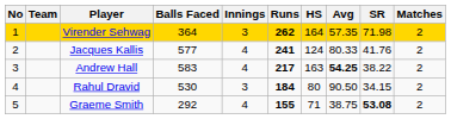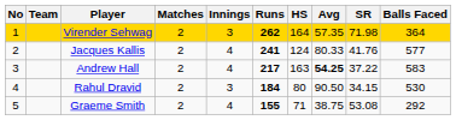 <table class="wikitable sortable" border="1">
 <tr>
 <th>No</th>
 <th>Team</th>
 <th>Player</th>
-<th>Balls Faced</th>
+<th>Matches</th>
 <th>Innings</th>
 <th>Runs</th>
 <th>HS</th>
 <th>Avg</th>
 <th>SR</th>
-<th>Matches</th>
+<th>Balls Faced</th>
 </tr>
 <tr style="background:gold" align="center">
 <td>1</td>
 <td></td>
 <td><a href='#'>Virender Sehwag</a></td>
-<td>364</td>
+<td>2</td>
 <td>3</td>
 <td><strong>262</strong></td>
 <td>164</td>
 <td>57.35</td>
 <td>71.98</td>
-<td>2</td>
+<td>364</td>
 </tr>
 <tr align="center">
 <td>2</td>
 <td></td>
 <td><a href='#'>Jacques Kallis</a></td>
-<td>577</td>
+<td>2</td>
 <td>4</td>
 <td><strong>241</strong></td>
 <td>124</td>
 <td>80.33</td>
 <td>41.76</td>
-<td>2</td>
+<td>577</td>
 </tr>
 <tr align="center">
 <td>3</td>
 <td></td>
 <td><a href='#'>Andrew Hall</a></td>
-<td>583</td>
+<td>2</td>
 <td>4</td>
 <td><strong>217</strong></td>
 <td>163</td>
 <td><strong>54.25</strong></td>
-<td>38.22</td>
-<td>2</td>
+<td>37.22</td>
+<td>583</td>
 </tr>
 <tr align="center">
 <td>4</td>
 <td></td>
 <td><a href='#'>Rahul Dravid</a></td>
-<td>530</td>
+<td>2</td>
 <td>3</td>
 <td><strong>184</strong></td>
 <td>80</td>
 <td>90.50</td>
 <td>34.15</td>
-<td>2</td>
+<td>530</td>
 </tr>
 <tr align="center">
 <td>5</td>
 <td></td>
 <td><a href='#'>Graeme Smith</a></td>
-<td>292</td>
+<td>2</td>
 <td>4</td>
 <td><strong>155</strong></td>
 <td>71</td>
 <td>38.75</td>
-<td><strong>53.08</strong></td>
-<td>2</td>
+<td>53.08</td>
+<td>292</td>
 </tr>
 </table>
